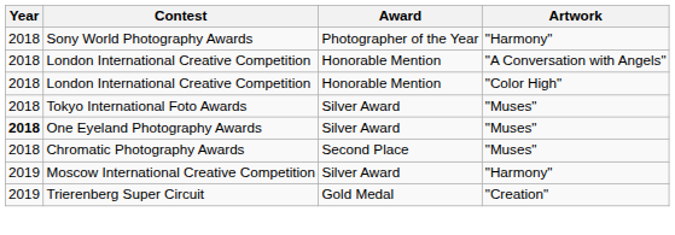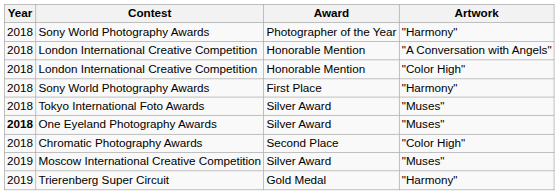 <table class="wikitable">
 <tr>
 <th>Year</th>
 <th>Contest</th>
 <th>Award</th>
 <th>Artwork</th>
 </tr>
 <tr>
 <td>2018</td>
 <td>Sony World Photography Awards</td>
 <td>Photographer of the Year</td>
 <td>"Harmony"</td>
 </tr>
 <tr>
 <td>2018</td>
 <td>London International Creative Competition </td>
 <td>Honorable Mention</td>
 <td>"A Conversation with Angels"</td>
 </tr>
 <tr>
 <td>2018</td>
 <td>London International Creative Competition</td>
 <td>Honorable Mention</td>
 <td>"Color High"</td>
 </tr>
 <tr>
 <td>2018</td>
+<td>Sony World Photography Awards</td>
+<td>First Place</td>
+<td>"Harmony"</td>
+</tr>
+<tr>
+<td>2018</td>
 <td>Tokyo International Foto Awards</td>
 <td>Silver Award</td>
 <td>"Muses"</td>
 </tr>
 <tr>
 <td><strong>2018</strong></td>
 <td>One Eyeland Photography Awards</td>
 <td>Silver Award</td>
 <td>"Muses"</td>
 </tr>
 <tr>
 <td>2018</td>
 <td>Chromatic Photography Awards</td>
 <td>Second Place</td>
-<td>"Muses"</td>
+<td>"Color High"</td>
 </tr>
 <tr>
 <td>2019</td>
 <td>Moscow International Creative Competition</td>
 <td>Silver Award</td>
-<td>"Harmony"</td>
+<td>"Muses"</td>
 </tr>
 <tr>
 <td>2019</td>
 <td>Trierenberg Super Circuit</td>
 <td>Gold Medal</td>
-<td>"Creation"</td>
+<td>"Harmony"</td>
 </tr>
 </table>
